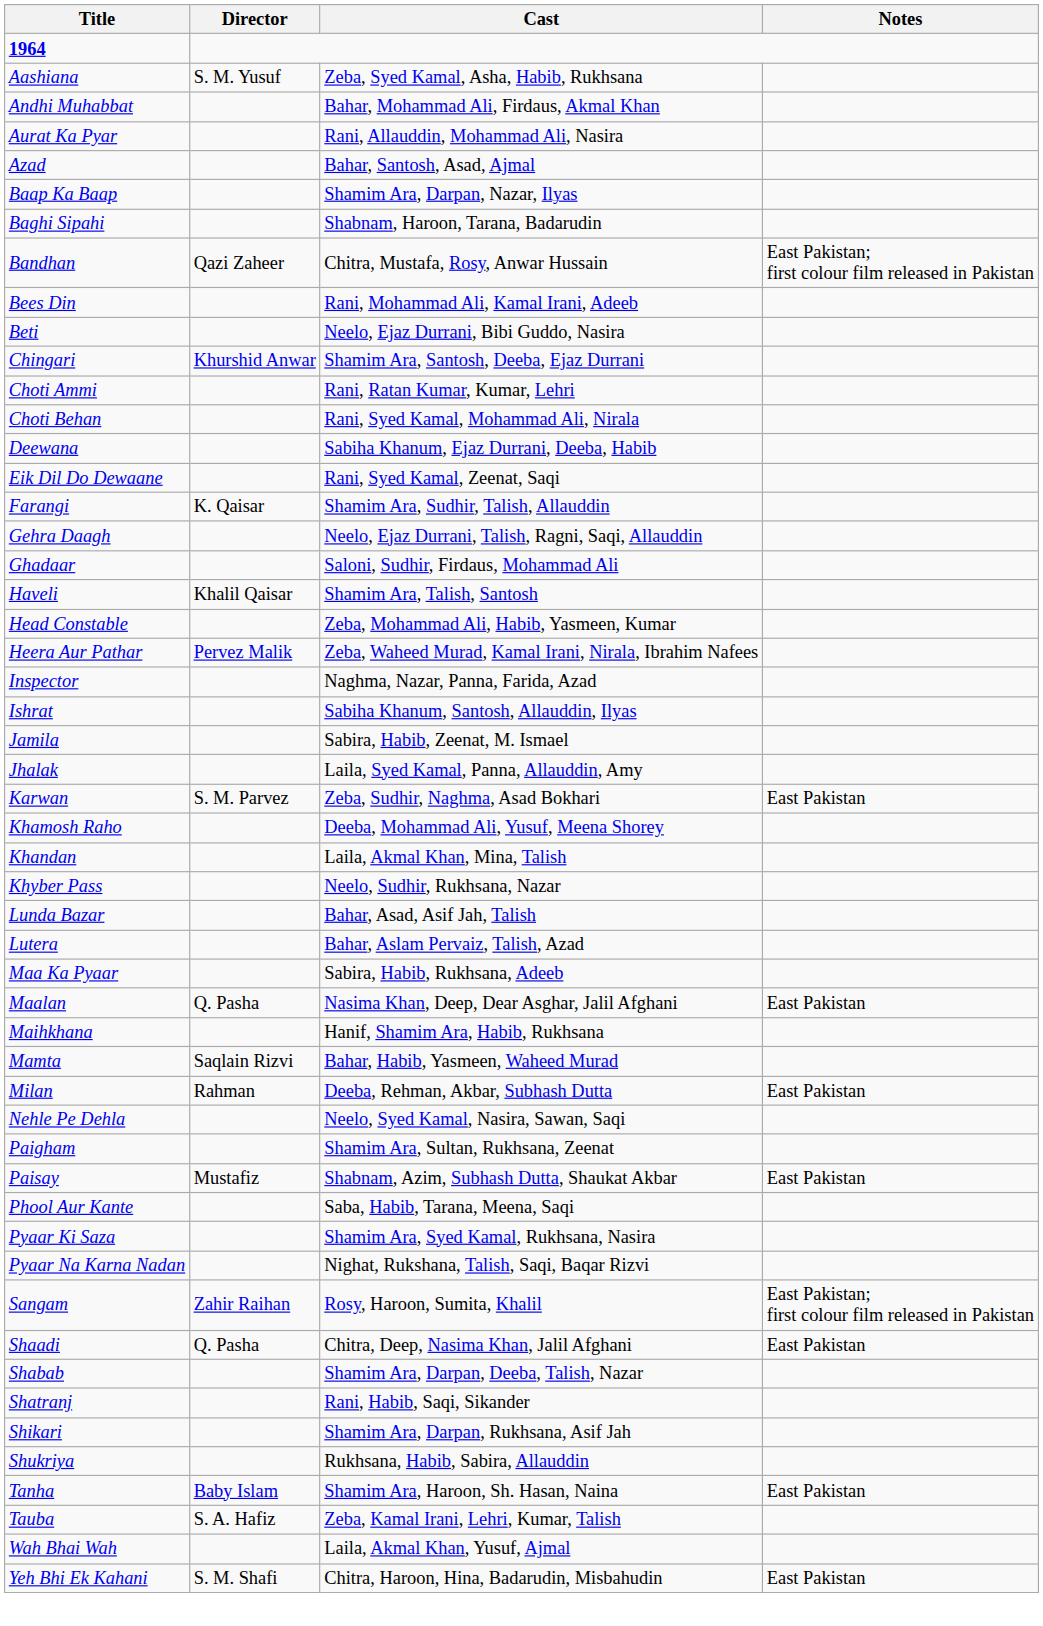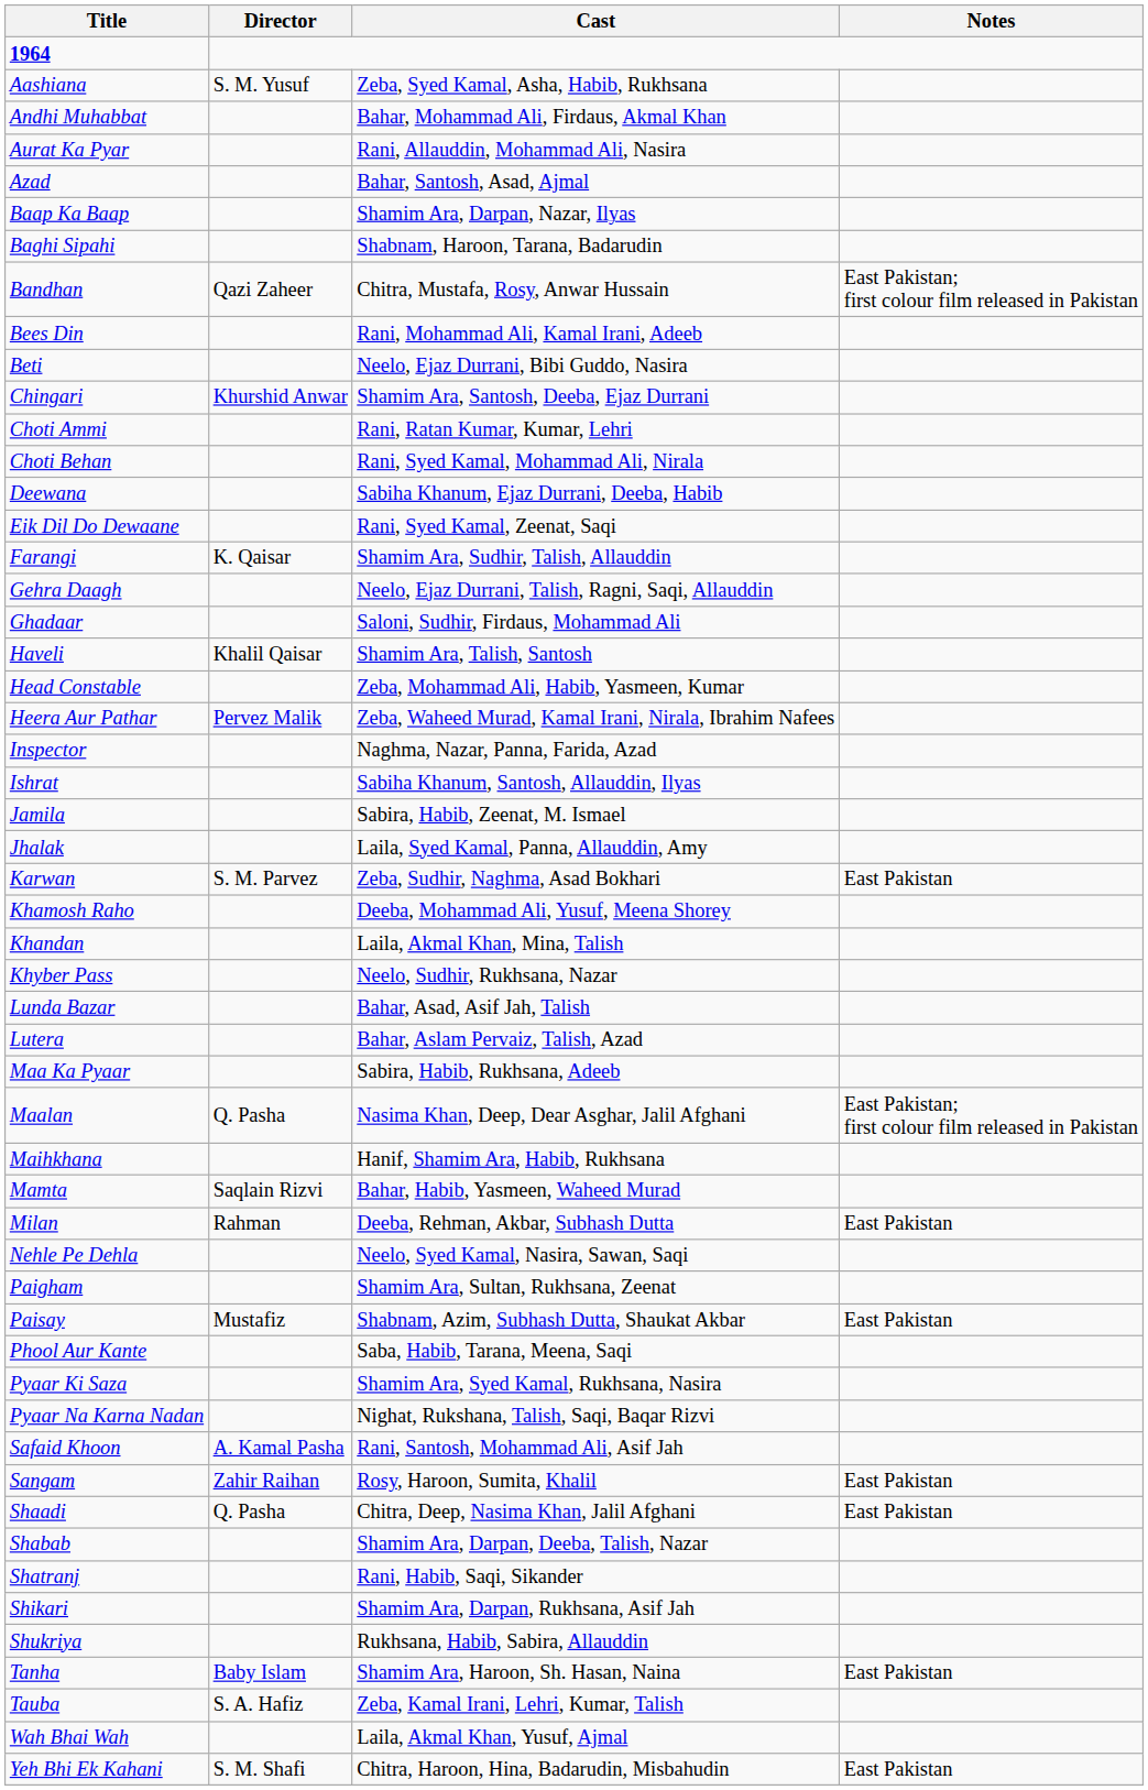 <table class="wikitable">
 <tr>
 <th>Title</th>
 <th>Director</th>
 <th>Cast</th>
 <th>Notes</th>
 </tr>
 <tr>
 <td><strong><a href='#'>1964</a></strong></td>
 </tr>
 <tr>
 <td><em><a href='#'>Aashiana</a></em></td>
 <td>S. M. Yusuf</td>
 <td><a href='#'>Zeba</a>, <a href='#'>Syed Kamal</a>, Asha, <a href='#'>Habib</a>, Rukhsana</td>
 <td></td>
 </tr>
 <tr>
 <td><em><a href='#'>Andhi Muhabbat</a></em></td>
 <td></td>
 <td><a href='#'>Bahar</a>, <a href='#'>Mohammad Ali</a>, Firdaus, <a href='#'>Akmal Khan</a></td>
 <td></td>
 </tr>
 <tr>
 <td><em><a href='#'>Aurat Ka Pyar</a></em></td>
 <td></td>
 <td><a href='#'>Rani</a>, <a href='#'>Allauddin</a>, <a href='#'>Mohammad Ali</a>, Nasira</td>
 <td></td>
 </tr>
 <tr>
 <td><em><a href='#'>Azad</a></em></td>
 <td></td>
 <td><a href='#'>Bahar</a>, <a href='#'>Santosh</a>, Asad, <a href='#'>Ajmal</a></td>
 <td></td>
 </tr>
 <tr>
 <td><em><a href='#'>Baap Ka Baap</a></em></td>
 <td></td>
 <td><a href='#'>Shamim Ara</a>, <a href='#'>Darpan</a>, Nazar, <a href='#'>Ilyas</a></td>
 <td></td>
 </tr>
 <tr>
 <td><em><a href='#'>Baghi Sipahi</a></em></td>
 <td></td>
 <td><a href='#'>Shabnam</a>, Haroon, Tarana, Badarudin</td>
 <td></td>
 </tr>
 <tr>
 <td><em><a href='#'>Bandhan</a></em></td>
 <td>Qazi Zaheer</td>
 <td>Chitra, Mustafa, <a href='#'>Rosy</a>, Anwar Hussain</td>
 <td>East Pakistan;<br>first colour film released in Pakistan</td>
 </tr>
 <tr>
 <td><em><a href='#'>Bees Din</a></em></td>
 <td></td>
 <td><a href='#'>Rani</a>, <a href='#'>Mohammad Ali</a>, <a href='#'>Kamal Irani</a>, <a href='#'>Adeeb</a></td>
 <td></td>
 </tr>
 <tr>
 <td><em><a href='#'>Beti</a></em></td>
 <td></td>
 <td><a href='#'>Neelo</a>, <a href='#'>Ejaz Durrani</a>, Bibi Guddo, Nasira</td>
 <td></td>
 </tr>
 <tr>
 <td><em><a href='#'>Chingari</a></em></td>
 <td><a href='#'>Khurshid Anwar</a></td>
 <td><a href='#'>Shamim Ara</a>, <a href='#'>Santosh</a>, <a href='#'>Deeba</a>, <a href='#'>Ejaz Durrani</a></td>
 <td></td>
 </tr>
 <tr>
 <td><em><a href='#'>Choti Ammi</a></em></td>
 <td></td>
 <td><a href='#'>Rani</a>, <a href='#'>Ratan Kumar</a>, Kumar, <a href='#'>Lehri</a></td>
 <td></td>
 </tr>
 <tr>
 <td><em><a href='#'>Choti Behan</a></em></td>
 <td></td>
 <td><a href='#'>Rani</a>, <a href='#'>Syed Kamal</a>, <a href='#'>Mohammad Ali</a>, <a href='#'>Nirala</a></td>
 <td></td>
 </tr>
 <tr>
 <td><em><a href='#'>Deewana</a></em></td>
 <td></td>
 <td><a href='#'>Sabiha Khanum</a>, <a href='#'>Ejaz Durrani</a>, <a href='#'>Deeba</a>, <a href='#'>Habib</a></td>
 <td></td>
 </tr>
 <tr>
 <td><em><a href='#'>Eik Dil Do Dewaane</a></em></td>
 <td></td>
 <td><a href='#'>Rani</a>, <a href='#'>Syed Kamal</a>, Zeenat, Saqi</td>
 <td></td>
 </tr>
 <tr>
 <td><em><a href='#'>Farangi</a></em></td>
 <td>K. Qaisar</td>
 <td><a href='#'>Shamim Ara</a>, <a href='#'>Sudhir</a>, <a href='#'>Talish</a>, <a href='#'>Allauddin</a></td>
 <td></td>
 </tr>
 <tr>
 <td><em><a href='#'>Gehra Daagh</a></em></td>
 <td></td>
 <td><a href='#'>Neelo</a>, <a href='#'>Ejaz Durrani</a>, <a href='#'>Talish</a>, Ragni, Saqi, <a href='#'>Allauddin</a></td>
 <td></td>
 </tr>
 <tr>
 <td><em><a href='#'>Ghadaar</a></em></td>
 <td></td>
 <td><a href='#'>Saloni</a>, <a href='#'>Sudhir</a>, Firdaus, <a href='#'>Mohammad Ali</a></td>
 <td></td>
 </tr>
 <tr>
 <td><em><a href='#'>Haveli</a></em></td>
 <td>Khalil Qaisar</td>
 <td><a href='#'>Shamim Ara</a>, <a href='#'>Talish</a>, <a href='#'>Santosh</a></td>
 <td></td>
 </tr>
 <tr>
 <td><em><a href='#'>Head Constable</a></em></td>
 <td></td>
 <td><a href='#'>Zeba</a>, <a href='#'>Mohammad Ali</a>, <a href='#'>Habib</a>, Yasmeen, Kumar</td>
 <td></td>
 </tr>
 <tr>
 <td><em><a href='#'>Heera Aur Pathar</a></em></td>
 <td><a href='#'>Pervez Malik</a></td>
 <td><a href='#'>Zeba</a>, <a href='#'>Waheed Murad</a>, <a href='#'>Kamal Irani</a>, <a href='#'>Nirala</a>, Ibrahim Nafees</td>
 <td></td>
 </tr>
 <tr>
 <td><em><a href='#'>Inspector</a></em></td>
 <td></td>
 <td>Naghma, Nazar, Panna, Farida, Azad</td>
 <td></td>
 </tr>
 <tr>
 <td><em><a href='#'>Ishrat</a></em></td>
 <td></td>
 <td><a href='#'>Sabiha Khanum</a>, <a href='#'>Santosh</a>, <a href='#'>Allauddin</a>, <a href='#'>Ilyas</a></td>
 <td></td>
 </tr>
 <tr>
 <td><em><a href='#'>Jamila</a></em></td>
 <td></td>
 <td>Sabira, <a href='#'>Habib</a>, Zeenat, M. Ismael</td>
 <td></td>
 </tr>
 <tr>
 <td><em><a href='#'>Jhalak</a></em></td>
 <td></td>
 <td>Laila, <a href='#'>Syed Kamal</a>, Panna, <a href='#'>Allauddin</a>, Amy</td>
 <td></td>
 </tr>
 <tr>
 <td><em><a href='#'>Karwan</a></em></td>
 <td>S. M. Parvez</td>
 <td><a href='#'>Zeba</a>, <a href='#'>Sudhir</a>, <a href='#'>Naghma</a>, Asad Bokhari</td>
 <td>East Pakistan</td>
 </tr>
 <tr>
 <td><em><a href='#'>Khamosh Raho</a></em></td>
 <td></td>
 <td><a href='#'>Deeba</a>, <a href='#'>Mohammad Ali</a>, <a href='#'>Yusuf</a>, <a href='#'>Meena Shorey</a></td>
 <td></td>
 </tr>
 <tr>
 <td><em><a href='#'>Khandan</a></em></td>
 <td></td>
 <td>Laila, <a href='#'>Akmal Khan</a>, Mina, <a href='#'>Talish</a></td>
 <td></td>
 </tr>
 <tr>
 <td><em><a href='#'>Khyber Pass</a></em></td>
 <td></td>
 <td><a href='#'>Neelo</a>, <a href='#'>Sudhir</a>, Rukhsana, Nazar</td>
 <td></td>
 </tr>
 <tr>
 <td><em><a href='#'>Lunda Bazar</a></em></td>
 <td></td>
 <td><a href='#'>Bahar</a>, Asad, Asif Jah, <a href='#'>Talish</a></td>
 <td></td>
 </tr>
 <tr>
 <td><em><a href='#'>Lutera</a></em></td>
 <td></td>
 <td><a href='#'>Bahar</a>, <a href='#'>Aslam Pervaiz</a>, <a href='#'>Talish</a>, Azad</td>
 <td></td>
 </tr>
 <tr>
 <td><em><a href='#'>Maa Ka Pyaar</a></em></td>
 <td></td>
 <td>Sabira, <a href='#'>Habib</a>, Rukhsana, <a href='#'>Adeeb</a></td>
 <td></td>
 </tr>
 <tr>
 <td><em><a href='#'>Maalan</a></em></td>
 <td>Q. Pasha</td>
 <td><a href='#'>Nasima Khan</a>, Deep, Dear Asghar, Jalil Afghani</td>
-<td>East Pakistan</td>
+<td>East Pakistan;<br>first colour film released in Pakistan</td>
 </tr>
 <tr>
 <td><em><a href='#'>Maihkhana</a></em></td>
 <td></td>
 <td>Hanif, <a href='#'>Shamim Ara</a>, <a href='#'>Habib</a>, Rukhsana</td>
 <td></td>
 </tr>
 <tr>
 <td><em><a href='#'>Mamta</a></em></td>
 <td>Saqlain Rizvi</td>
 <td><a href='#'>Bahar</a>, <a href='#'>Habib</a>, Yasmeen, <a href='#'>Waheed Murad</a></td>
 <td></td>
 </tr>
 <tr>
 <td><em><a href='#'>Milan</a></em></td>
 <td>Rahman</td>
 <td><a href='#'>Deeba</a>, Rehman, Akbar, <a href='#'>Subhash Dutta</a></td>
 <td>East Pakistan</td>
 </tr>
 <tr>
 <td><em><a href='#'>Nehle Pe Dehla</a></em></td>
 <td></td>
 <td><a href='#'>Neelo</a>, <a href='#'>Syed Kamal</a>, Nasira, Sawan, Saqi</td>
 <td></td>
 </tr>
 <tr>
 <td><em><a href='#'>Paigham</a></em></td>
 <td></td>
 <td><a href='#'>Shamim Ara</a>, Sultan, Rukhsana, Zeenat</td>
 <td></td>
 </tr>
 <tr>
 <td><em><a href='#'>Paisay</a></em></td>
 <td>Mustafiz</td>
 <td><a href='#'>Shabnam</a>, Azim, <a href='#'>Subhash Dutta</a>, Shaukat Akbar</td>
 <td>East Pakistan</td>
 </tr>
 <tr>
 <td><em><a href='#'>Phool Aur Kante</a></em></td>
 <td></td>
 <td>Saba, <a href='#'>Habib</a>, Tarana, Meena, Saqi</td>
 <td></td>
 </tr>
 <tr>
 <td><em><a href='#'>Pyaar Ki Saza</a></em></td>
 <td></td>
 <td><a href='#'>Shamim Ara</a>, <a href='#'>Syed Kamal</a>, Rukhsana, Nasira</td>
 <td></td>
 </tr>
 <tr>
 <td><em><a href='#'>Pyaar Na Karna Nadan</a></em></td>
 <td></td>
 <td>Nighat, Rukshana, <a href='#'>Talish</a>, Saqi, Baqar Rizvi</td>
 <td></td>
 </tr>
 <tr>
+<td><em><a href='#'>Safaid Khoon</a></em></td>
+<td><a href='#'>A. Kamal Pasha</a></td>
+<td><a href='#'>Rani</a>, <a href='#'>Santosh</a>, <a href='#'>Mohammad Ali</a>, Asif Jah</td>
+<td></td>
+</tr>
+<tr>
 <td><em><a href='#'>Sangam</a></em></td>
 <td><a href='#'>Zahir Raihan</a></td>
 <td><a href='#'>Rosy</a>, Haroon, Sumita, <a href='#'>Khalil</a></td>
-<td>East Pakistan;<br>first colour film released in Pakistan</td>
+<td>East Pakistan</td>
 </tr>
 <tr>
 <td><em><a href='#'>Shaadi</a></em></td>
 <td>Q. Pasha</td>
 <td>Chitra, Deep, <a href='#'>Nasima Khan</a>, Jalil Afghani</td>
 <td>East Pakistan</td>
 </tr>
 <tr>
 <td><em><a href='#'>Shabab</a></em></td>
 <td></td>
 <td><a href='#'>Shamim Ara</a>, <a href='#'>Darpan</a>, <a href='#'>Deeba</a>, <a href='#'>Talish</a>, Nazar</td>
 <td></td>
 </tr>
 <tr>
 <td><em><a href='#'>Shatranj</a></em></td>
 <td></td>
 <td><a href='#'>Rani</a>, <a href='#'>Habib</a>, Saqi, Sikander</td>
 <td></td>
 </tr>
 <tr>
 <td><em><a href='#'>Shikari</a></em></td>
 <td></td>
 <td><a href='#'>Shamim Ara</a>, <a href='#'>Darpan</a>, Rukhsana, Asif Jah</td>
 <td></td>
 </tr>
 <tr>
 <td><em><a href='#'>Shukriya</a></em></td>
 <td></td>
 <td>Rukhsana, <a href='#'>Habib</a>, Sabira, <a href='#'>Allauddin</a></td>
 <td></td>
 </tr>
 <tr>
 <td><em><a href='#'>Tanha</a></em></td>
 <td><a href='#'>Baby Islam</a></td>
 <td><a href='#'>Shamim Ara</a>, Haroon, Sh. Hasan, Naina</td>
 <td>East Pakistan</td>
 </tr>
 <tr>
 <td><em><a href='#'>Tauba</a></em></td>
 <td>S. A. Hafiz</td>
 <td><a href='#'>Zeba</a>, <a href='#'>Kamal Irani</a>, <a href='#'>Lehri</a>, Kumar, <a href='#'>Talish</a></td>
 <td></td>
 </tr>
 <tr>
 <td><em><a href='#'>Wah Bhai Wah</a></em></td>
 <td></td>
 <td>Laila, <a href='#'>Akmal Khan</a>, Yusuf, <a href='#'>Ajmal</a></td>
 <td></td>
 </tr>
 <tr>
 <td><em><a href='#'>Yeh Bhi Ek Kahani</a></em></td>
 <td>S. M. Shafi</td>
 <td>Chitra, Haroon, Hina, Badarudin, Misbahudin</td>
 <td>East Pakistan</td>
 </tr>
 <tr>
 </tr>
 </table>
